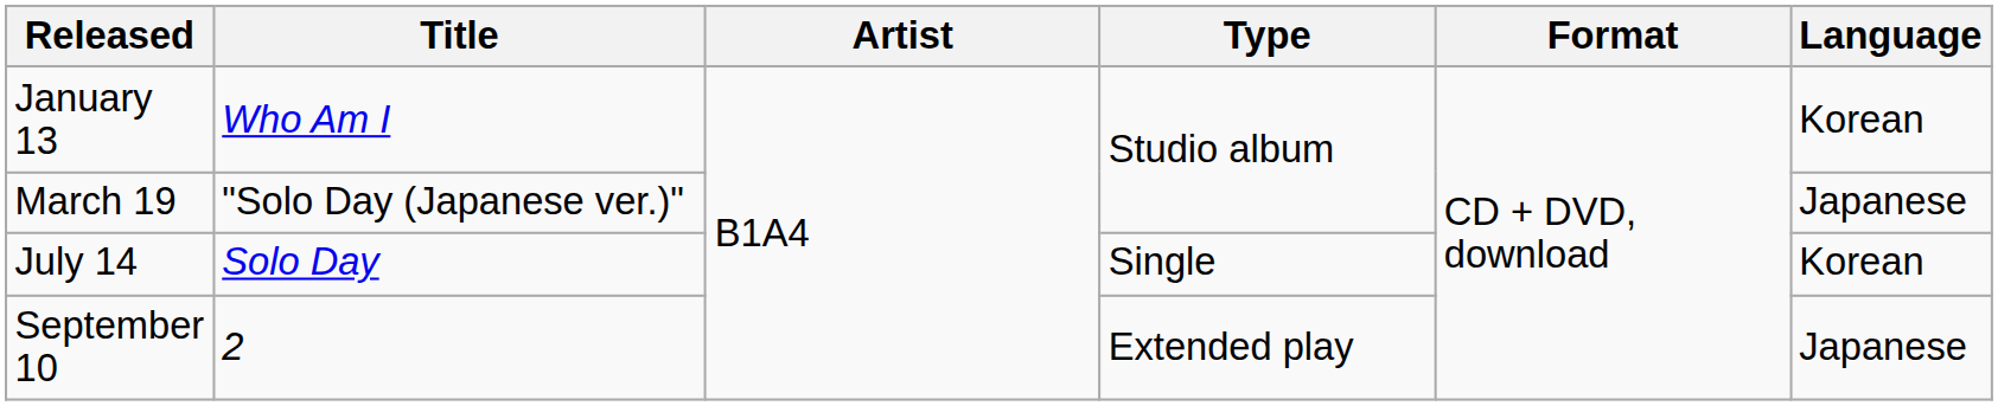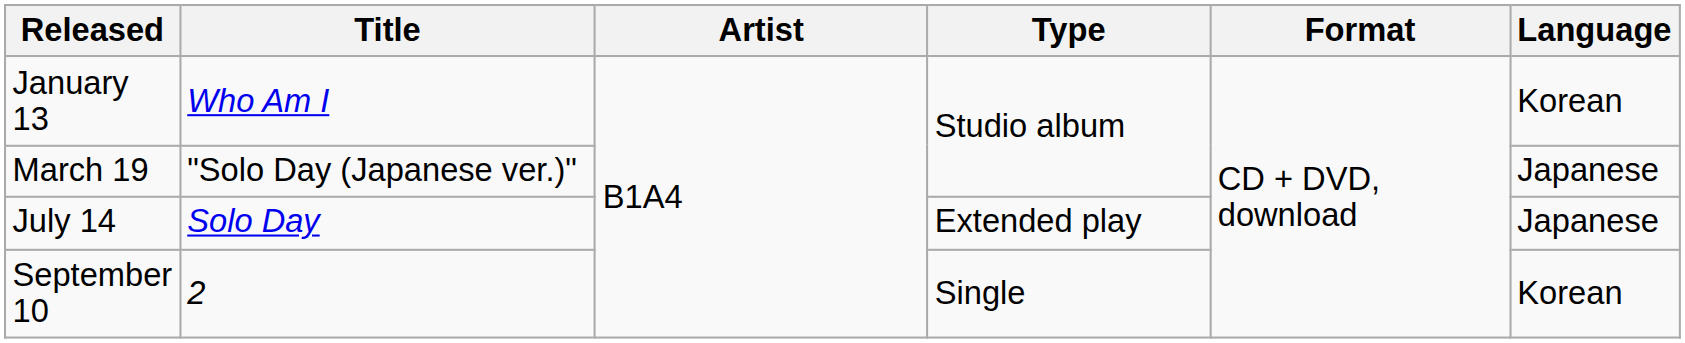 <table class="wikitable sortable" align="left center" style="width:65%;">
 <tr>
 <th style="width:10%;">Released</th>
 <th style="width:25%;">Title</th>
 <th style="width:20%;">Artist</th>
 <th style="width:17%;">Type</th>
 <th style="width:18%;">Format</th>
 <th style="width:15%;">Language</th>
 </tr>
 <tr>
 <td>January 13</td>
 <td><em><a href='#'>Who Am I</a></em></td>
 <td rowspan="4">B1A4</td>
 <td rowspan="2">Studio album</td>
 <td rowspan="4">CD + DVD, download</td>
 <td>Korean</td>
 </tr>
 <tr>
 <td>March 19</td>
 <td>"Solo Day (Japanese ver.)"</td>
 <td>Japanese</td>
 </tr>
 <tr>
 <td>July 14</td>
 <td><em><a href='#'>Solo Day</a></em></td>
-<td>Single</td>
-<td>Korean</td>
+<td>Extended play</td>
+<td>Japanese</td>
 </tr>
 <tr>
 <td>September 10</td>
 <td><em>2</em></td>
-<td>Extended play</td>
-<td>Japanese</td>
+<td>Single</td>
+<td>Korean</td>
 </tr>
 </table>
